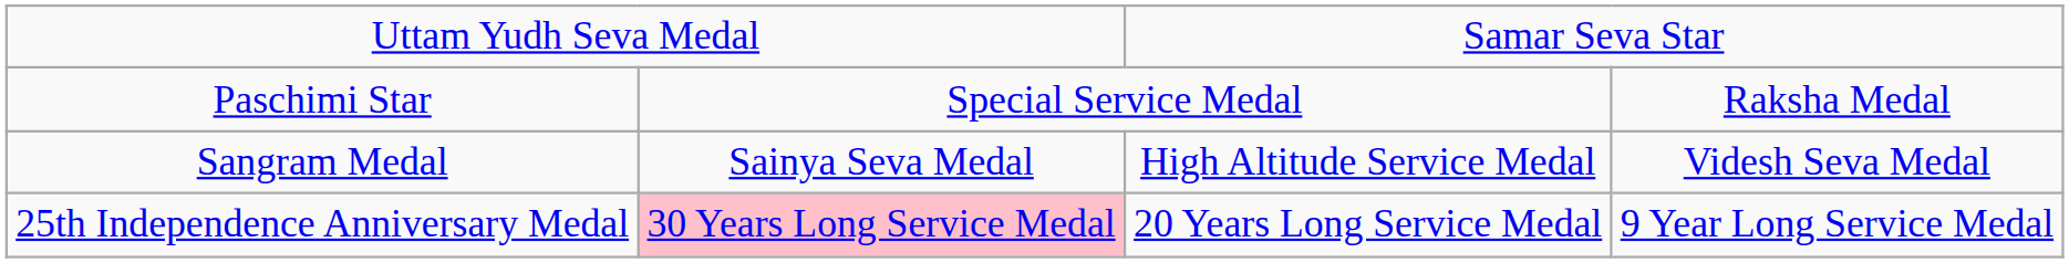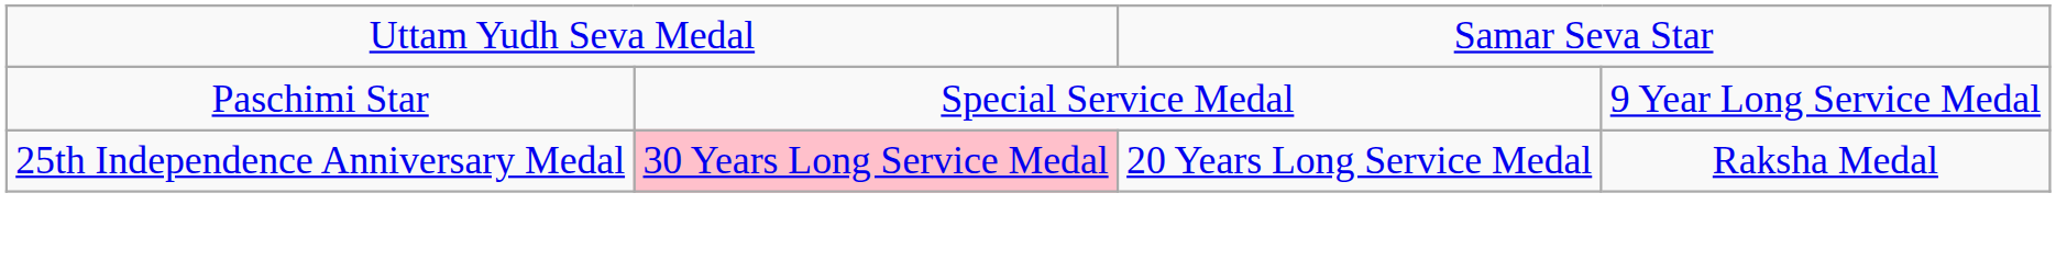 <table class="wikitable" style="margin:1em auto; text-align:center;">
 <tr>
 <td colspan="2"><a href='#'>Uttam Yudh Seva Medal</a></td>
 <td colspan="2"><a href='#'>Samar Seva Star</a></td>
 </tr>
 <tr>
 <td colspan="1"><a href='#'>Paschimi Star</a></td>
 <td colspan="2"><a href='#'>Special Service Medal</a></td>
-<td colspan="1"><a href='#'>Raksha Medal</a></td>
-</tr>
-<tr>
-<td><a href='#'>Sangram Medal</a></td>
-<td><a href='#'>Sainya Seva Medal</a></td>
-<td><a href='#'>High Altitude Service Medal</a></td>
-<td><a href='#'>Videsh Seva Medal</a></td>
+<td><a href='#'>9 Year Long Service Medal</a></td>
 </tr>
 <tr>
 <td><a href='#'>25th Independence Anniversary Medal</a></td>
 <td style="background: pink;"><a href='#'>30 Years Long Service Medal</a></td>
 <td><a href='#'>20 Years Long Service Medal</a></td>
-<td><a href='#'>9 Year Long Service Medal</a></td>
+<td colspan="1"><a href='#'>Raksha Medal</a></td>
 </tr>
 </table>
